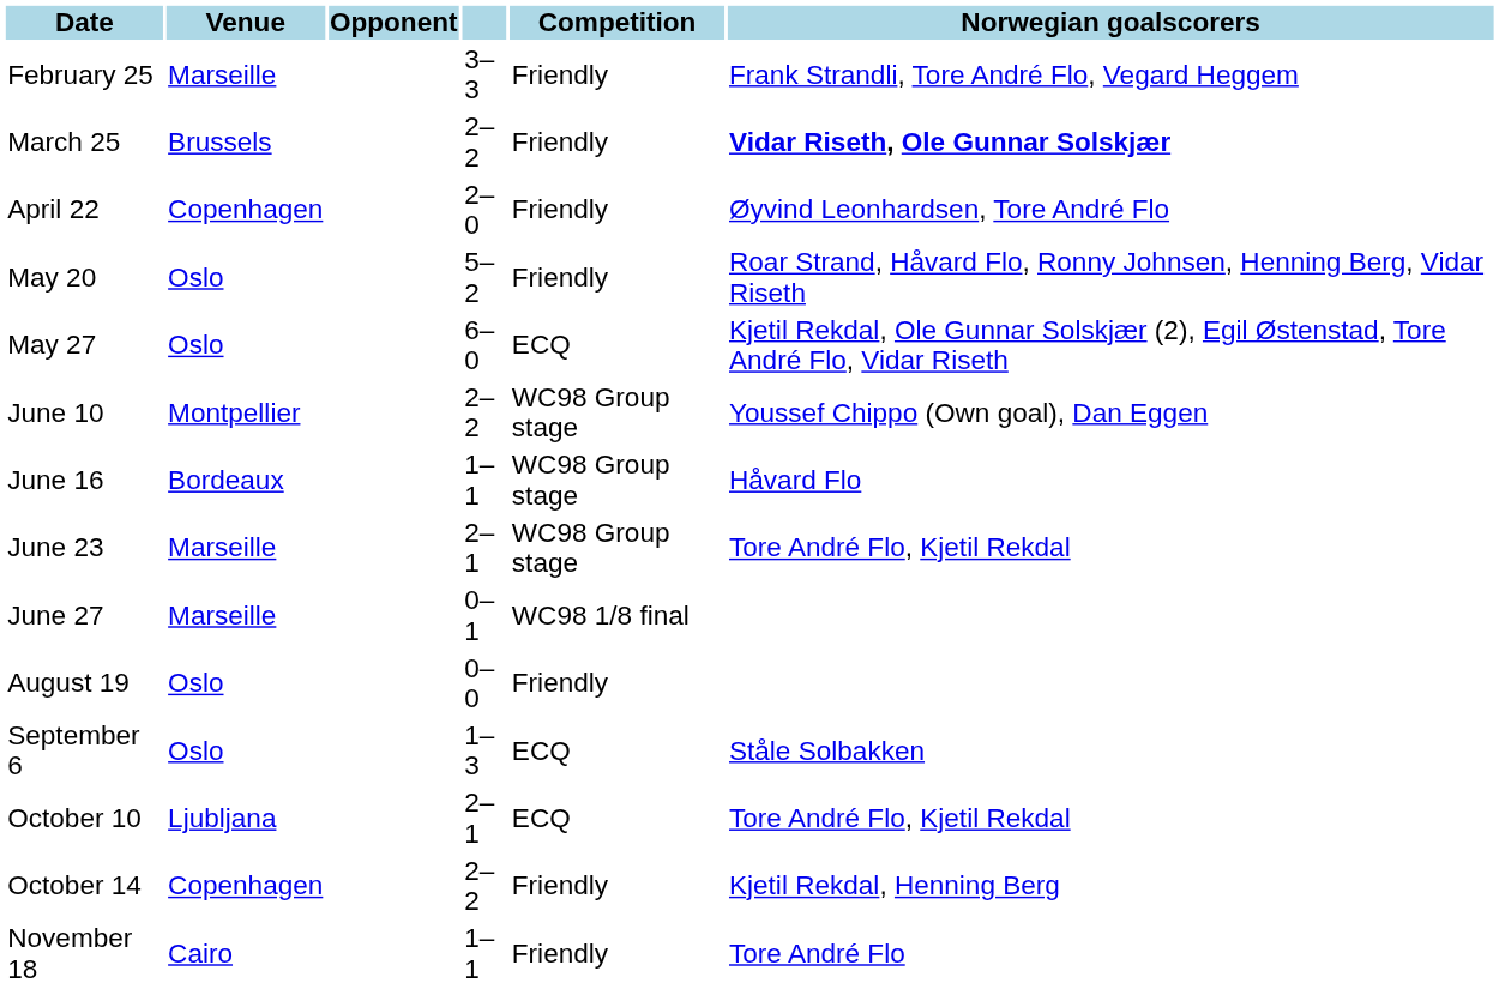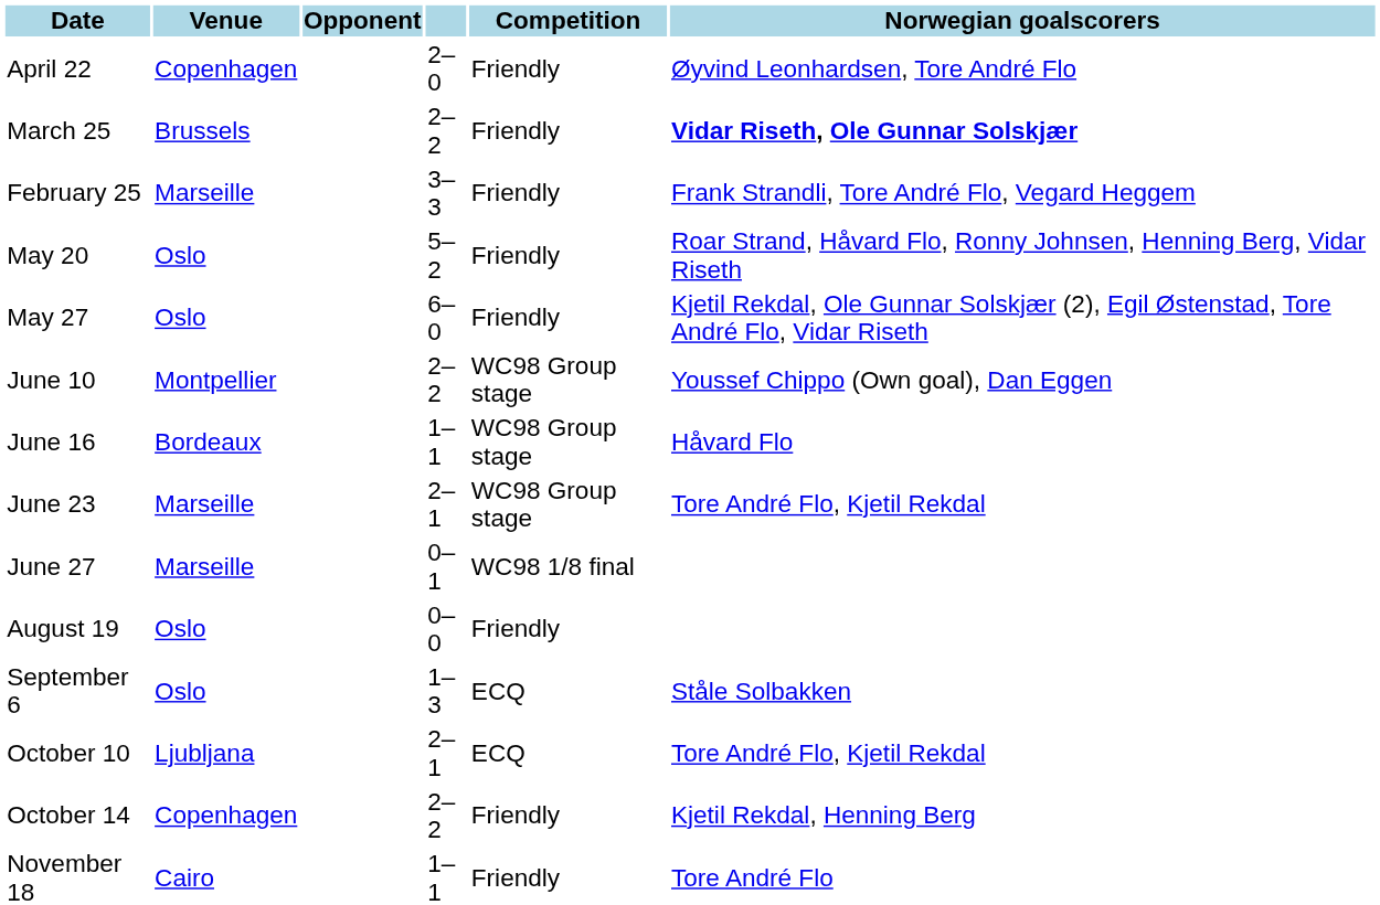 <table>
 <tr>
 <th style="background: lightblue;">Date</th>
 <th style="background: lightblue;">Venue</th>
 <th style="background: lightblue;">Opponent</th>
 <th style="background: lightblue;" align=center></th>
 <th style="background: lightblue;" align=center>Competition</th>
 <th style="background: lightblue;">Norwegian goalscorers</th>
 </tr>
 <tr>
-<td>February 25</td>
-<td><a href='#'>Marseille</a></td>
+<td>April 22</td>
+<td><a href='#'>Copenhagen</a></td>
 <td></td>
-<td>3–3</td>
+<td>2–0</td>
 <td>Friendly</td>
-<td><a href='#'>Frank Strandli</a>, <a href='#'>Tore André Flo</a>, <a href='#'>Vegard Heggem</a></td>
+<td><a href='#'>Øyvind Leonhardsen</a>, <a href='#'>Tore André Flo</a></td>
 </tr>
 <tr>
 <td>March 25</td>
 <td><a href='#'>Brussels</a></td>
 <td></td>
 <td>2–2</td>
 <td>Friendly</td>
 <td><strong><a href='#'>Vidar Riseth</a>, <a href='#'>Ole Gunnar Solskjær</a></strong></td>
 </tr>
 <tr>
-<td>April 22</td>
-<td><a href='#'>Copenhagen</a></td>
+<td>February 25</td>
+<td><a href='#'>Marseille</a></td>
 <td></td>
-<td>2–0</td>
+<td>3–3</td>
 <td>Friendly</td>
-<td><a href='#'>Øyvind Leonhardsen</a>, <a href='#'>Tore André Flo</a></td>
+<td><a href='#'>Frank Strandli</a>, <a href='#'>Tore André Flo</a>, <a href='#'>Vegard Heggem</a></td>
 </tr>
 <tr>
 <td>May 20</td>
 <td><a href='#'>Oslo</a></td>
 <td></td>
 <td>5–2</td>
 <td>Friendly</td>
 <td><a href='#'>Roar Strand</a>, <a href='#'>Håvard Flo</a>, <a href='#'>Ronny Johnsen</a>, <a href='#'>Henning Berg</a>, <a href='#'>Vidar Riseth</a></td>
 </tr>
 <tr>
 <td>May 27</td>
 <td><a href='#'>Oslo</a></td>
 <td></td>
 <td>6–0</td>
-<td>ECQ</td>
+<td>Friendly</td>
 <td><a href='#'>Kjetil Rekdal</a>, <a href='#'>Ole Gunnar Solskjær</a> (2), <a href='#'>Egil Østenstad</a>, <a href='#'>Tore André Flo</a>, <a href='#'>Vidar Riseth</a></td>
 </tr>
 <tr>
 <td>June 10</td>
 <td><a href='#'>Montpellier</a></td>
 <td></td>
 <td>2–2</td>
 <td>WC98 Group stage</td>
 <td><a href='#'>Youssef Chippo</a> (Own goal), <a href='#'>Dan Eggen</a></td>
 </tr>
 <tr>
 <td>June 16</td>
 <td><a href='#'>Bordeaux</a></td>
 <td></td>
 <td>1–1</td>
 <td>WC98 Group stage</td>
 <td><a href='#'>Håvard Flo</a></td>
 </tr>
 <tr>
 <td>June 23</td>
 <td><a href='#'>Marseille</a></td>
 <td></td>
 <td>2–1</td>
 <td>WC98 Group stage</td>
 <td><a href='#'>Tore André Flo</a>, <a href='#'>Kjetil Rekdal</a></td>
 </tr>
 <tr>
 <td>June 27</td>
 <td><a href='#'>Marseille</a></td>
 <td></td>
 <td>0–1</td>
 <td>WC98 1/8 final</td>
 <td></td>
 </tr>
 <tr>
 <td>August 19</td>
 <td><a href='#'>Oslo</a></td>
 <td></td>
 <td>0–0</td>
 <td>Friendly</td>
 <td></td>
 </tr>
 <tr>
 <td>September 6</td>
 <td><a href='#'>Oslo</a></td>
 <td></td>
 <td>1–3</td>
 <td>ECQ</td>
 <td><a href='#'>Ståle Solbakken</a></td>
 </tr>
 <tr>
 <td>October 10</td>
 <td><a href='#'>Ljubljana</a></td>
 <td></td>
 <td>2–1</td>
 <td>ECQ</td>
 <td><a href='#'>Tore André Flo</a>, <a href='#'>Kjetil Rekdal</a></td>
 </tr>
 <tr>
 <td>October 14</td>
 <td><a href='#'>Copenhagen</a></td>
 <td></td>
 <td>2–2</td>
 <td>Friendly</td>
 <td><a href='#'>Kjetil Rekdal</a>, <a href='#'>Henning Berg</a></td>
 </tr>
 <tr>
 <td>November 18</td>
 <td><a href='#'>Cairo</a></td>
 <td></td>
 <td>1–1</td>
 <td>Friendly</td>
 <td><a href='#'>Tore André Flo</a></td>
 </tr>
 </table>
